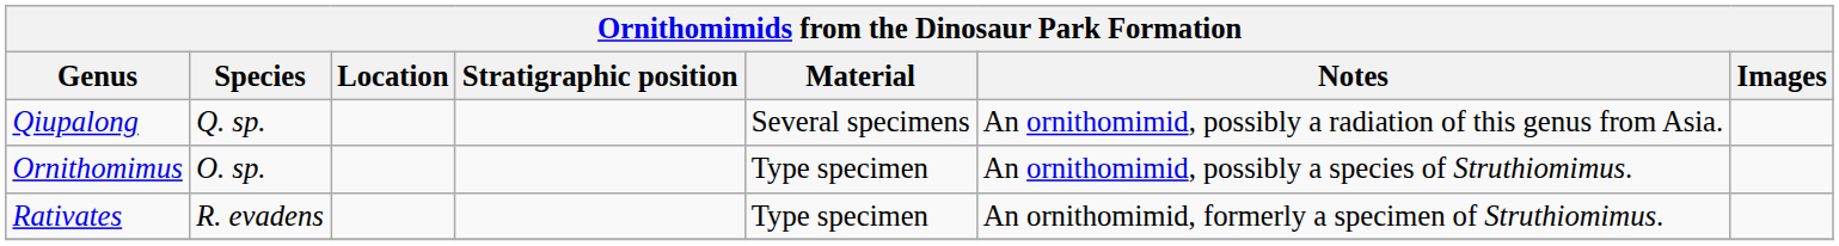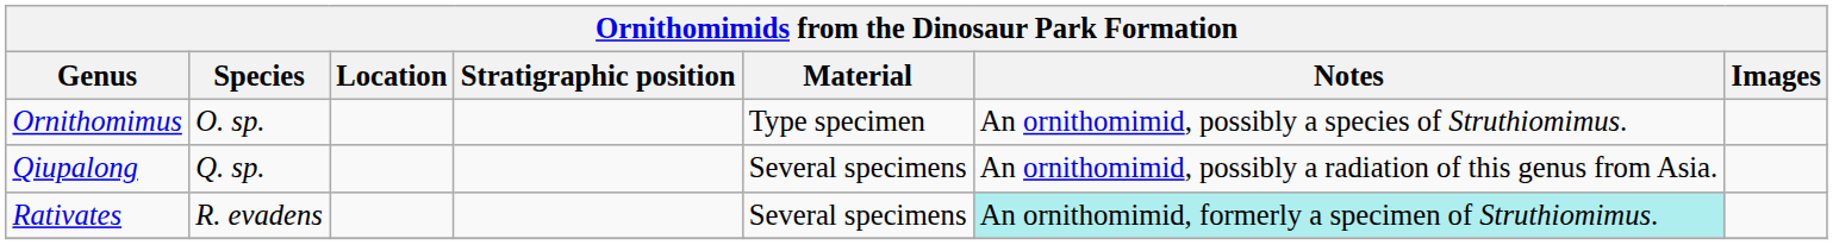 <table class="wikitable" align="center">
 <tr>
 <th colspan="7" align="center"><strong><a href='#'>Ornithomimids</a> from the Dinosaur Park Formation</strong></th>
 </tr>
 <tr>
 <th>Genus</th>
 <th>Species</th>
 <th>Location</th>
 <th>Stratigraphic position</th>
 <th>Material</th>
 <th>Notes</th>
 <th>Images</th>
 </tr>
 <tr>
+<td><em><a href='#'>Ornithomimus</a></em></td>
+<td><em>O. sp.</em></td>
+<td></td>
+<td></td>
+<td>Type specimen</td>
+<td>An <a href='#'>ornithomimid</a>, possibly a species of <em>Struthiomimus</em>.</td>
+<td></td>
+</tr>
+<tr>
 <td><em><a href='#'>Qiupalong</a></em></td>
 <td><em>Q. sp.</em></td>
 <td></td>
 <td></td>
 <td>Several specimens</td>
 <td>An <a href='#'>ornithomimid</a>, possibly a radiation of this genus from Asia.</td>
 <td></td>
 </tr>
 <tr>
-<td><em><a href='#'>Ornithomimus</a></em></td>
-<td><em>O. sp.</em></td>
-<td></td>
-<td></td>
-<td>Type specimen</td>
-<td>An <a href='#'>ornithomimid</a>, possibly a species of <em>Struthiomimus</em>.</td>
-<td></td>
-</tr>
-<tr>
 <td><em><a href='#'>Rativates</a></em></td>
 <td><em>R. evadens</em></td>
 <td></td>
 <td></td>
-<td>Type specimen</td>
-<td>An ornithomimid, formerly a specimen of <em>Struthiomimus</em>.</td>
+<td>Several specimens</td>
+<td style="background: paleturquoise;">An ornithomimid, formerly a specimen of <em>Struthiomimus</em>.</td>
 <td></td>
 </tr>
 <tr>
 </tr>
 </table>
